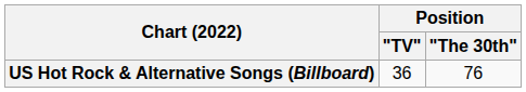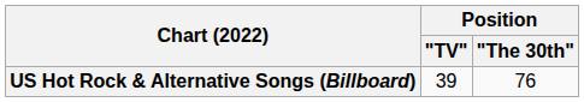 <table class="wikitable plainrowheaders" style="text-align:center">
 <tr>
 <th scope="col" rowspan="2">Chart (2022)</th>
 <th scope="col" colspan="2">Position</th>
 </tr>
 <tr>
 <th scope="col">"TV"</th>
 <th scope="col">"The 30th"</th>
 </tr>
 <tr>
 <th scope="row">US Hot Rock & Alternative Songs (<em>Billboard</em>)</th>
-<td>36</td>
+<td>39</td>
 <td>76</td>
 </tr>
 </table>
